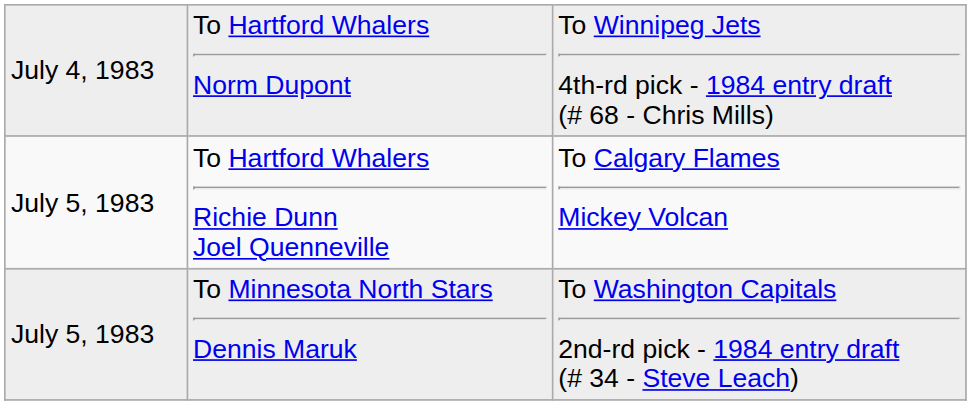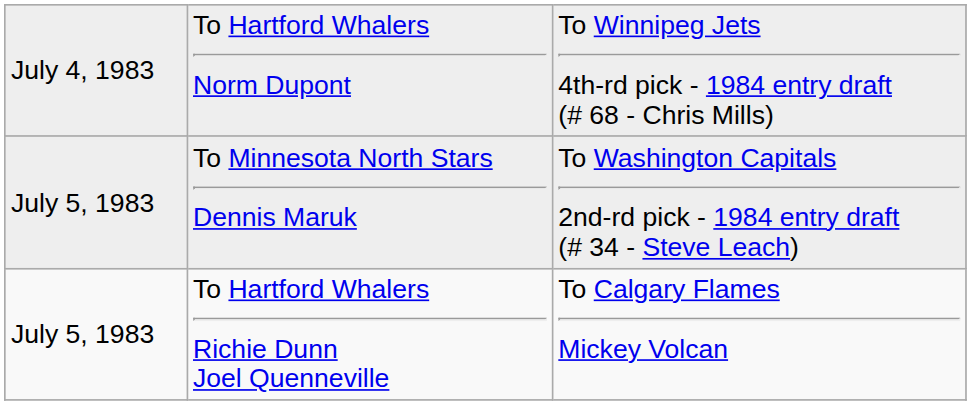 <table class="wikitable" style="border:1px solid #999; width:580px;">
 <tr style="background:#eee;">
 <td>July 4, 1983</td>
 <td valign="top">To <a href='#'>Hartford Whalers</a><hr><a href='#'>Norm Dupont</a></td>
 <td valign="top">To <a href='#'>Winnipeg Jets</a><hr>4th-rd pick - <a href='#'>1984 entry draft</a><br>(# 68 - Chris Mills)</td>
 </tr>
+<tr style="background:#eee;">
+<td>July 5, 1983</td>
+<td valign="top">To <a href='#'>Minnesota North Stars</a><hr><a href='#'>Dennis Maruk</a></td>
+<td valign="top">To <a href='#'>Washington Capitals</a><hr>2nd-rd pick - <a href='#'>1984 entry draft</a><br>(# 34 - <a href='#'>Steve Leach</a>)</td>
+</tr>
 <tr>
 <td>July 5, 1983</td>
 <td valign="top">To <a href='#'>Hartford Whalers</a><hr><a href='#'>Richie Dunn</a><br><a href='#'>Joel Quenneville</a></td>
 <td valign="top">To <a href='#'>Calgary Flames</a><hr><a href='#'>Mickey Volcan</a></td>
 </tr>
-<tr style="background:#eee;">
-<td>July 5, 1983</td>
-<td valign="top">To <a href='#'>Minnesota North Stars</a><hr><a href='#'>Dennis Maruk</a></td>
-<td valign="top">To <a href='#'>Washington Capitals</a><hr>2nd-rd pick - <a href='#'>1984 entry draft</a><br>(# 34 - <a href='#'>Steve Leach</a>)</td>
-</tr>
 </table>
